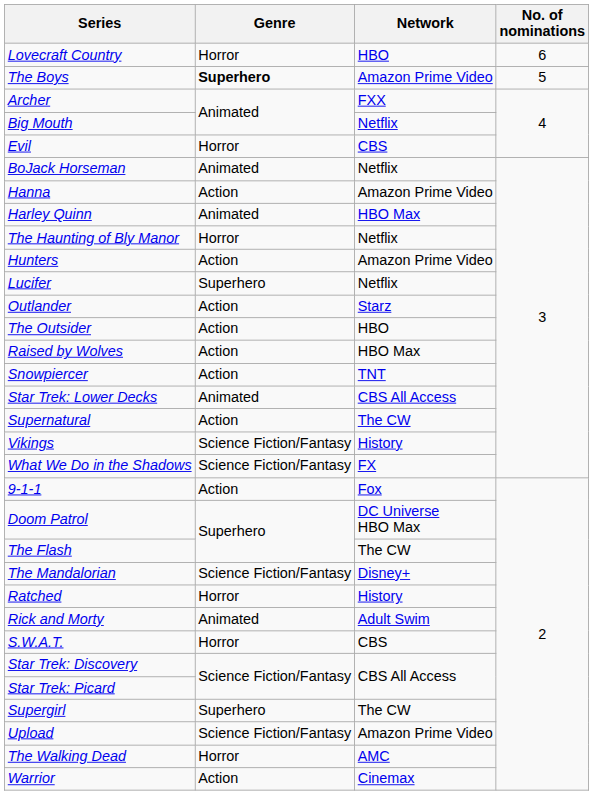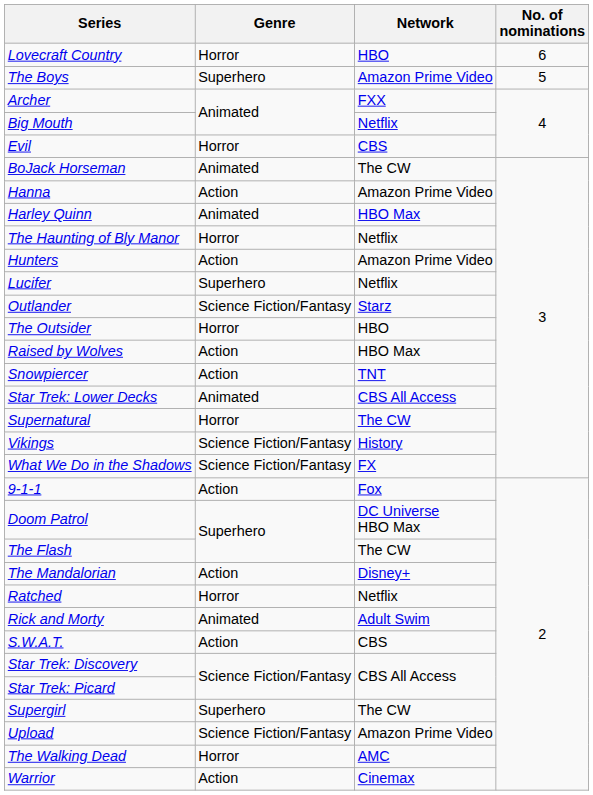 <table class="wikitable">
 <tr>
 <th>Series</th>
 <th>Genre</th>
 <th>Network</th>
 <th>No. of<br>nominations</th>
 </tr>
 <tr>
 <td><em><a href='#'>Lovecraft Country</a></em></td>
 <td>Horror</td>
 <td><a href='#'>HBO</a></td>
 <td style="text-align:center;">6</td>
 </tr>
 <tr>
 <td><em><a href='#'>The Boys</a></em></td>
-<td><strong>Superhero</strong></td>
+<td>Superhero</td>
 <td><a href='#'>Amazon Prime Video</a></td>
 <td style="text-align:center;">5</td>
 </tr>
 <tr>
 <td><em><a href='#'>Archer</a></em></td>
 <td rowspan="2">Animated</td>
 <td><a href='#'>FXX</a></td>
 <td rowspan="3" style="text-align:center;">4</td>
 </tr>
 <tr>
 <td><em><a href='#'>Big Mouth</a></em></td>
 <td><a href='#'>Netflix</a></td>
 </tr>
 <tr>
 <td><em><a href='#'>Evil</a></em></td>
 <td>Horror</td>
 <td><a href='#'>CBS</a></td>
 </tr>
 <tr>
 <td><em><a href='#'>BoJack Horseman</a></em></td>
 <td>Animated</td>
-<td>Netflix</td>
+<td>The CW</td>
 <td rowspan="14" style="text-align:center;">3</td>
 </tr>
 <tr>
 <td><em><a href='#'>Hanna</a></em></td>
 <td>Action</td>
 <td>Amazon Prime Video</td>
 </tr>
 <tr>
 <td><em><a href='#'>Harley Quinn</a></em></td>
 <td>Animated</td>
 <td><a href='#'>HBO Max</a></td>
 </tr>
 <tr>
 <td><em><a href='#'>The Haunting of Bly Manor</a></em></td>
 <td>Horror</td>
 <td>Netflix</td>
 </tr>
 <tr>
 <td><em><a href='#'>Hunters</a></em></td>
 <td>Action</td>
 <td>Amazon Prime Video</td>
 </tr>
 <tr>
 <td><em><a href='#'>Lucifer</a></em></td>
 <td>Superhero</td>
 <td>Netflix</td>
 </tr>
 <tr>
 <td><em><a href='#'>Outlander</a></em></td>
-<td>Action</td>
+<td>Science Fiction/Fantasy</td>
 <td><a href='#'>Starz</a></td>
 </tr>
 <tr>
 <td><em><a href='#'>The Outsider</a></em></td>
-<td>Action</td>
+<td>Horror</td>
 <td>HBO</td>
 </tr>
 <tr>
 <td><em><a href='#'>Raised by Wolves</a></em></td>
 <td>Action</td>
 <td>HBO Max</td>
 </tr>
 <tr>
 <td><em><a href='#'>Snowpiercer</a></em></td>
 <td>Action</td>
 <td><a href='#'>TNT</a></td>
 </tr>
 <tr>
 <td><em><a href='#'>Star Trek: Lower Decks</a></em></td>
 <td>Animated</td>
 <td><a href='#'>CBS All Access</a></td>
 </tr>
 <tr>
 <td><em><a href='#'>Supernatural</a></em></td>
-<td>Action</td>
+<td>Horror</td>
 <td><a href='#'>The CW</a></td>
 </tr>
 <tr>
 <td><em><a href='#'>Vikings</a></em></td>
 <td>Science Fiction/Fantasy</td>
 <td><a href='#'>History</a></td>
 </tr>
 <tr>
 <td><em><a href='#'>What We Do in the Shadows</a></em></td>
 <td>Science Fiction/Fantasy</td>
 <td><a href='#'>FX</a></td>
 </tr>
 <tr>
 <td><em><a href='#'>9-1-1</a></em></td>
 <td>Action</td>
 <td><a href='#'>Fox</a></td>
 <td rowspan="13" style="text-align:center;">2</td>
 </tr>
 <tr>
 <td><em><a href='#'>Doom Patrol</a></em></td>
 <td rowspan="2">Superhero</td>
 <td><a href='#'>DC Universe</a><br>HBO Max</td>
 </tr>
 <tr>
 <td><em><a href='#'>The Flash</a></em></td>
 <td>The CW</td>
 </tr>
 <tr>
 <td><em><a href='#'>The Mandalorian</a></em></td>
-<td>Science Fiction/Fantasy</td>
+<td>Action</td>
 <td><a href='#'>Disney+</a></td>
 </tr>
 <tr>
 <td><em><a href='#'>Ratched</a></em></td>
 <td>Horror</td>
-<td><a href='#'>History</a></td>
+<td>Netflix</td>
 </tr>
 <tr>
 <td><em><a href='#'>Rick and Morty</a></em></td>
 <td>Animated</td>
 <td><a href='#'>Adult Swim</a></td>
 </tr>
 <tr>
 <td><em><a href='#'>S.W.A.T.</a></em></td>
-<td>Horror</td>
+<td>Action</td>
 <td>CBS</td>
 </tr>
 <tr>
 <td><em><a href='#'>Star Trek: Discovery</a></em></td>
 <td rowspan="2">Science Fiction/Fantasy</td>
 <td rowspan="2">CBS All Access</td>
 </tr>
 <tr>
 <td><em><a href='#'>Star Trek: Picard</a></em></td>
 </tr>
 <tr>
 <td><em><a href='#'>Supergirl</a></em></td>
 <td>Superhero</td>
 <td>The CW</td>
 </tr>
 <tr>
 <td><em><a href='#'>Upload</a></em></td>
 <td>Science Fiction/Fantasy</td>
 <td>Amazon Prime Video</td>
 </tr>
 <tr>
 <td><em><a href='#'>The Walking Dead</a></em></td>
 <td>Horror</td>
 <td><a href='#'>AMC</a></td>
 </tr>
 <tr>
 <td><em><a href='#'>Warrior</a></em></td>
 <td>Action</td>
 <td><a href='#'>Cinemax</a></td>
 </tr>
 </table>
